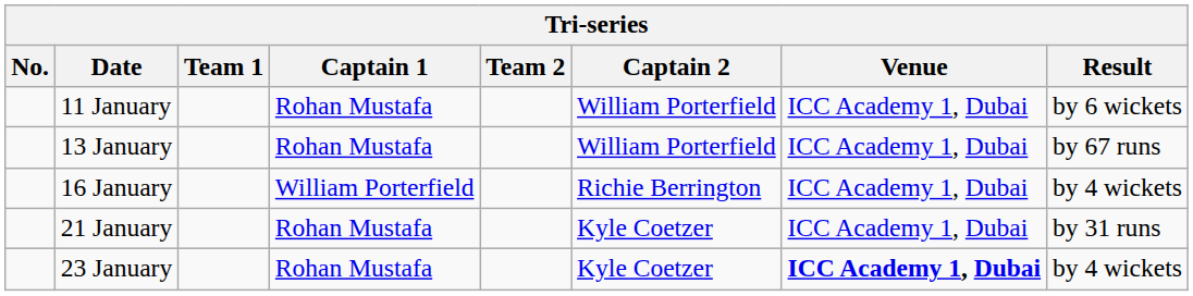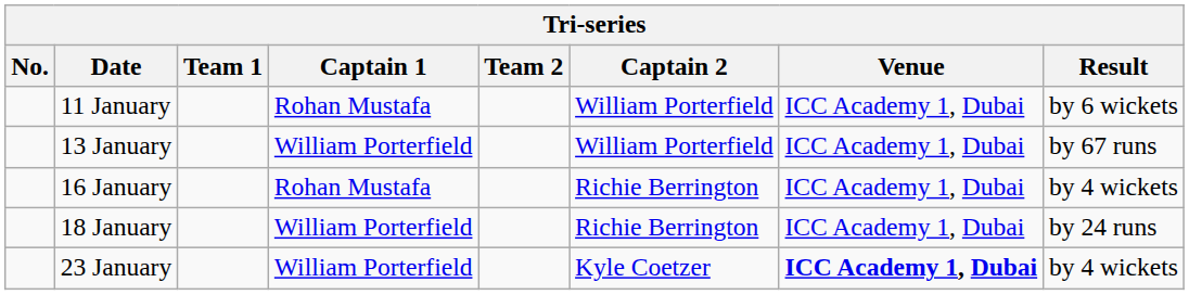 <table class="wikitable">
 <tr>
 <th colspan="8">Tri-series</th>
 </tr>
 <tr>
 <th>No.</th>
 <th>Date</th>
 <th>Team 1</th>
 <th>Captain 1</th>
 <th>Team 2</th>
 <th>Captain 2</th>
 <th>Venue</th>
 <th>Result</th>
 </tr>
 <tr>
 <td></td>
 <td>11 January</td>
 <td></td>
 <td><a href='#'>Rohan Mustafa</a></td>
 <td></td>
 <td><a href='#'>William Porterfield</a></td>
 <td><a href='#'>ICC Academy 1</a>, <a href='#'>Dubai</a></td>
 <td> by 6 wickets</td>
 </tr>
 <tr>
 <td></td>
 <td>13 January</td>
 <td></td>
-<td><a href='#'>Rohan Mustafa</a></td>
+<td><a href='#'>William Porterfield</a></td>
 <td></td>
 <td><a href='#'>William Porterfield</a></td>
 <td><a href='#'>ICC Academy 1</a>, <a href='#'>Dubai</a></td>
 <td> by 67 runs</td>
 </tr>
 <tr>
 <td></td>
 <td>16 January</td>
 <td></td>
-<td><a href='#'>William Porterfield</a></td>
+<td><a href='#'>Rohan Mustafa</a></td>
 <td></td>
 <td><a href='#'>Richie Berrington</a></td>
 <td><a href='#'>ICC Academy 1</a>, <a href='#'>Dubai</a></td>
 <td> by 4 wickets</td>
 </tr>
 <tr>
 <td></td>
-<td>21 January</td>
+<td>18 January</td>
 <td></td>
-<td><a href='#'>Rohan Mustafa</a></td>
+<td><a href='#'>William Porterfield</a></td>
 <td></td>
-<td><a href='#'>Kyle Coetzer</a></td>
+<td><a href='#'>Richie Berrington</a></td>
 <td><a href='#'>ICC Academy 1</a>, <a href='#'>Dubai</a></td>
-<td> by 31 runs</td>
+<td> by 24 runs</td>
 </tr>
 <tr>
 <td></td>
 <td>23 January</td>
 <td></td>
-<td><a href='#'>Rohan Mustafa</a></td>
+<td><a href='#'>William Porterfield</a></td>
 <td></td>
 <td><a href='#'>Kyle Coetzer</a></td>
 <td><strong><a href='#'>ICC Academy 1</a>, <a href='#'>Dubai</a></strong></td>
 <td> by 4 wickets</td>
 </tr>
 </table>
